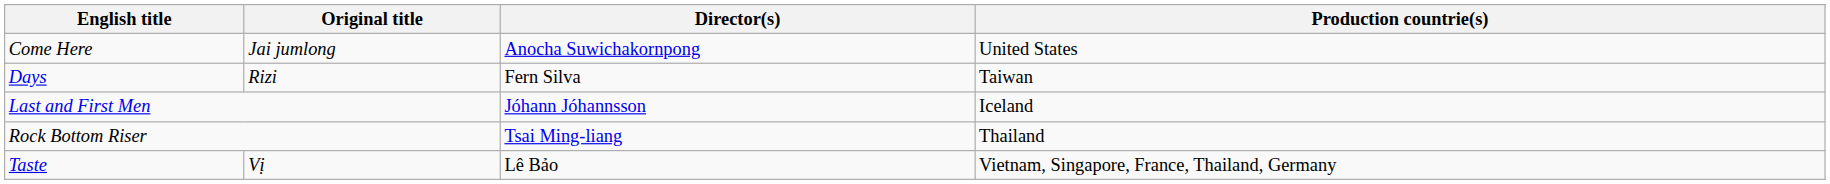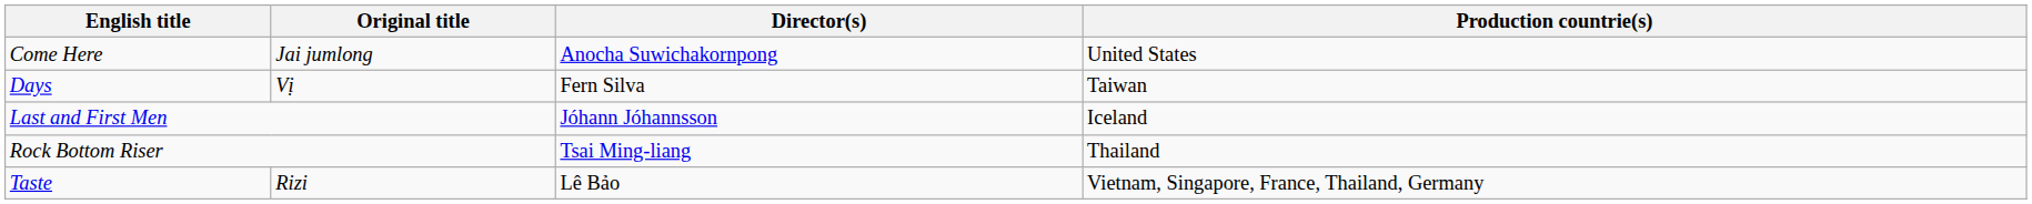 <table class="sortable wikitable" style="width:100%; margin-bottom:4px" cellpadding="5">
 <tr>
 <th scope="col">English title</th>
 <th scope="col">Original title</th>
 <th scope="col">Director(s)</th>
 <th scope="col">Production countrie(s)</th>
 </tr>
 <tr>
 <td><em>Come Here</em></td>
 <td><em>Jai jumlong</em></td>
 <td><a href='#'>Anocha Suwichakornpong</a></td>
 <td>United States</td>
 </tr>
 <tr>
 <td><em><a href='#'>Days</a></em></td>
-<td><em>Rizi</em></td>
+<td><em>Vị</em></td>
 <td>Fern Silva</td>
 <td>Taiwan</td>
 </tr>
 <tr>
 <td colspan="2"><em><a href='#'>Last and First Men</a></em></td>
 <td><a href='#'>Jóhann Jóhannsson</a></td>
 <td>Iceland</td>
 </tr>
 <tr>
 <td colspan="2"><em>Rock Bottom Riser</em></td>
 <td><a href='#'>Tsai Ming-liang</a></td>
 <td>Thailand</td>
 </tr>
 <tr>
 <td><em><a href='#'>Taste</a></em></td>
-<td><em>Vị</em></td>
+<td><em>Rizi</em></td>
 <td>Lê Bảo</td>
 <td>Vietnam, Singapore, France, Thailand, Germany</td>
 </tr>
 </table>
